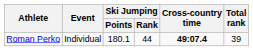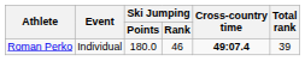 <table class="wikitable" style="font-size:90%">
 <tr>
 <th rowspan="2">Athlete</th>
 <th rowspan="2">Event</th>
 <th colspan="2">Ski Jumping</th>
 <th rowspan="2">Cross-country <br> time</th>
 <th rowspan="2">Total <br> rank</th>
 </tr>
 <tr>
 <th>Points</th>
 <th>Rank</th>
 </tr>
 <tr>
 <td><a href='#'>Roman Perko</a></td>
 <td>Individual</td>
-<td align="center">180.1</td>
-<td align="center">44</td>
+<td align="center">180.0</td>
+<td align="center">46</td>
 <td align="center"><strong>49:07.4</strong></td>
 <td align="center">39</td>
 </tr>
 </table>
